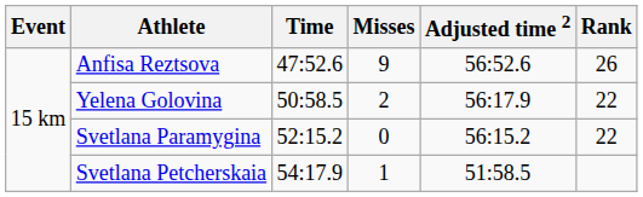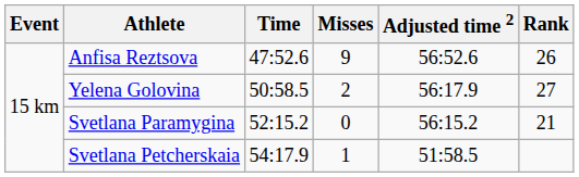 <table class="wikitable" style="font-size:90%">
 <tr>
 <th>Event</th>
 <th>Athlete</th>
 <th>Time</th>
 <th>Misses</th>
 <th>Adjusted time <sup>2</sup></th>
 <th>Rank</th>
 </tr>
 <tr>
 <td rowspan="4">15 km</td>
 <td> <a href='#'>Anfisa Reztsova</a></td>
 <td align="center">47:52.6</td>
 <td align="center">9</td>
 <td align="center">56:52.6</td>
 <td align="center">26</td>
 </tr>
 <tr>
 <td> <a href='#'>Yelena Golovina</a></td>
 <td align="center">50:58.5</td>
 <td align="center">2</td>
 <td align="center">56:17.9</td>
-<td align="center">22</td>
+<td align="center">27</td>
 </tr>
 <tr>
 <td> <a href='#'>Svetlana Paramygina</a></td>
 <td align="center">52:15.2</td>
 <td align="center">0</td>
 <td align="center">56:15.2</td>
-<td align="center">22</td>
+<td align="center">21</td>
 </tr>
 <tr>
 <td> <a href='#'>Svetlana Petcherskaia</a></td>
 <td align="center">54:17.9</td>
 <td align="center">1</td>
 <td align="center">51:58.5</td>
 <td align="center"></td>
 </tr>
 </table>
